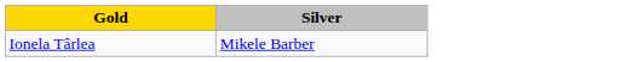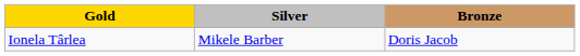 <table class="wikitable" style="text-align:left">
 <tr align="center">
 <td width=200 bgcolor=gold><strong>Gold</strong></td>
 <td width=200 bgcolor=silver><strong>Silver</strong></td>
+<td width=200 bgcolor=CC9966><strong>Bronze</strong></td>
 </tr>
 <tr>
 <td><a href='#'>Ionela Târlea</a><br><em></em></td>
 <td><a href='#'>Mikele Barber</a><br><em></em></td>
+<td><a href='#'>Doris Jacob</a><br><em></em></td>
 </tr>
 </table>
